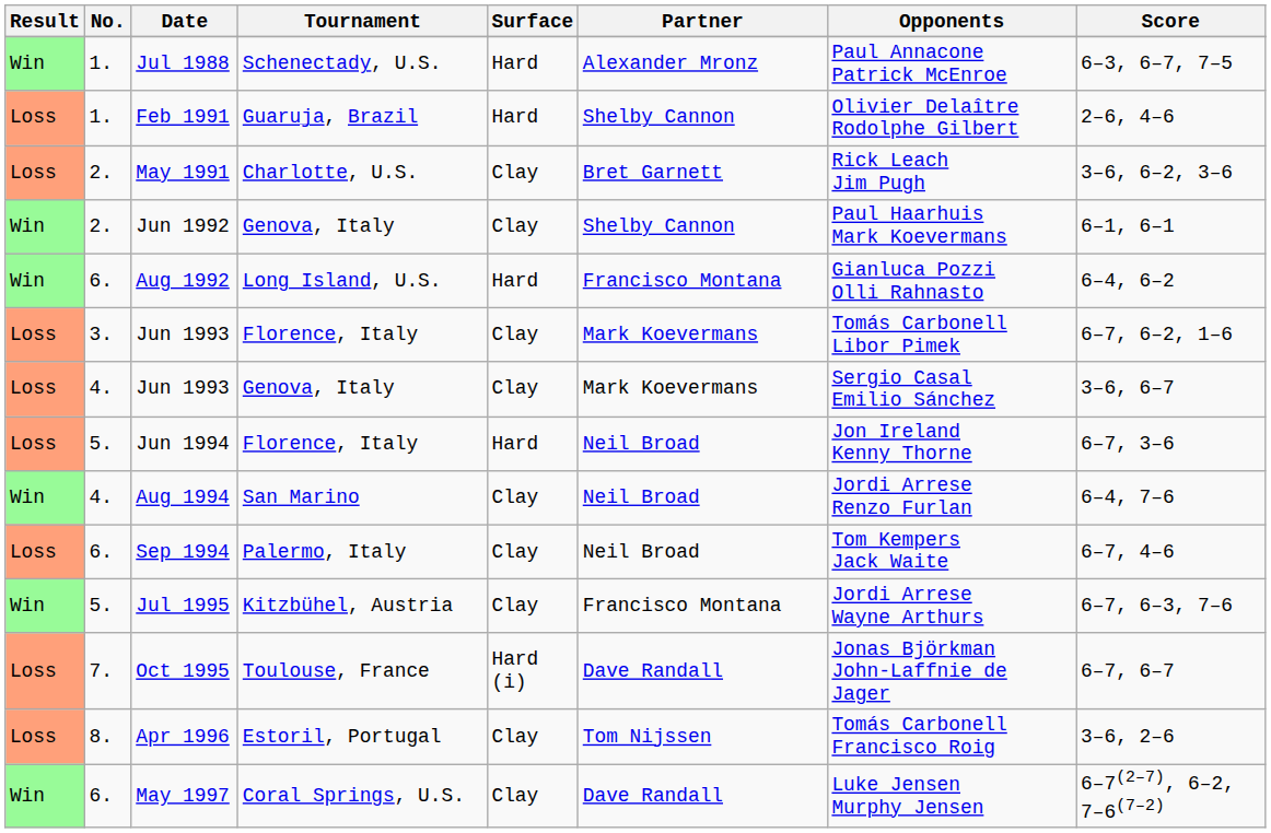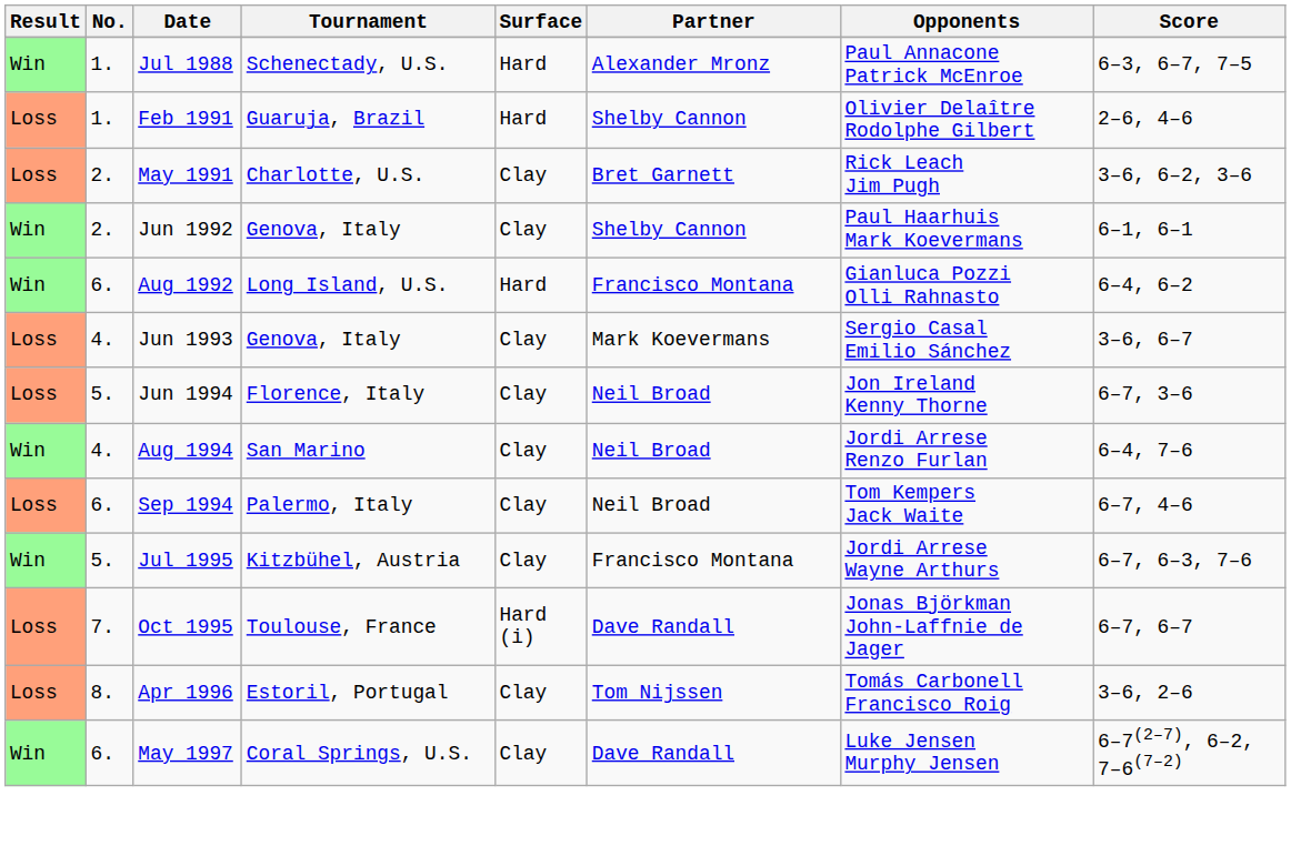 <table class="sortable wikitable">
 <tr>
 <th style="width:40px">Result</th>
 <th style="width:25px">No.</th>
 <th style="width:65px">Date</th>
 <th style="width:160px">Tournament</th>
 <th style="width:50px">Surface</th>
 <th style="width:160px">Partner</th>
 <th style="width:160px">Opponents</th>
 <th style="width:120px" class="unsortable">Score</th>
 </tr>
 <tr>
 </tr>
 <tr>
 <td style="background:#98fb98;">Win</td>
 <td>1.</td>
 <td><a href='#'>Jul 1988</a></td>
 <td><a href='#'>Schenectady</a>, U.S.</td>
 <td>Hard</td>
 <td> <a href='#'>Alexander Mronz</a></td>
 <td> <a href='#'>Paul Annacone</a> <br>  <a href='#'>Patrick McEnroe</a></td>
 <td>6–3, 6–7, 7–5</td>
 </tr>
 <tr>
 <td style="background:#ffa07a;">Loss</td>
 <td>1.</td>
 <td><a href='#'>Feb 1991</a></td>
 <td><a href='#'>Guaruja</a>, <a href='#'>Brazil</a></td>
 <td>Hard</td>
 <td> <a href='#'>Shelby Cannon</a></td>
 <td> <a href='#'>Olivier Delaître</a> <br>  <a href='#'>Rodolphe Gilbert</a></td>
 <td>2–6, 4–6</td>
 </tr>
 <tr>
 <td style="background:#ffa07a;">Loss</td>
 <td>2.</td>
 <td><a href='#'>May 1991</a></td>
 <td><a href='#'>Charlotte</a>, U.S.</td>
 <td>Clay</td>
 <td> <a href='#'>Bret Garnett</a></td>
 <td> <a href='#'>Rick Leach</a> <br>  <a href='#'>Jim Pugh</a></td>
 <td>3–6, 6–2, 3–6</td>
 </tr>
 <tr>
 <td style="background:#98fb98;">Win</td>
 <td>2.</td>
 <td>Jun 1992</td>
 <td><a href='#'>Genova</a>, Italy</td>
 <td>Clay</td>
 <td> <a href='#'>Shelby Cannon</a></td>
 <td> <a href='#'>Paul Haarhuis</a> <br>  <a href='#'>Mark Koevermans</a></td>
 <td>6–1, 6–1</td>
 </tr>
 <tr>
 <td style="background:#98fb98;">Win</td>
 <td>6.</td>
 <td><a href='#'>Aug 1992</a></td>
 <td><a href='#'>Long Island</a>, U.S.</td>
 <td>Hard</td>
 <td> <a href='#'>Francisco Montana</a></td>
 <td> <a href='#'>Gianluca Pozzi</a> <br>  <a href='#'>Olli Rahnasto</a></td>
 <td>6–4, 6–2</td>
 </tr>
 <tr>
 <td style="background:#ffa07a;">Loss</td>
-<td>3.</td>
-<td>Jun 1993</td>
-<td><a href='#'>Florence</a>, Italy</td>
-<td>Clay</td>
-<td> <a href='#'>Mark Koevermans</a></td>
-<td> <a href='#'>Tomás Carbonell</a> <br>  <a href='#'>Libor Pimek</a></td>
-<td>6–7, 6–2, 1–6</td>
-</tr>
-<tr>
-<td style="background:#ffa07a;">Loss</td>
 <td>4.</td>
 <td>Jun 1993</td>
 <td><a href='#'>Genova</a>, Italy</td>
 <td>Clay</td>
 <td> Mark Koevermans</td>
 <td> <a href='#'>Sergio Casal</a> <br>  <a href='#'>Emilio Sánchez</a></td>
 <td>3–6, 6–7</td>
 </tr>
 <tr>
 <td style="background:#ffa07a;">Loss</td>
 <td>5.</td>
 <td>Jun 1994</td>
 <td><a href='#'>Florence</a>, Italy</td>
-<td>Hard</td>
+<td>Clay</td>
 <td> <a href='#'>Neil Broad</a></td>
 <td> <a href='#'>Jon Ireland</a> <br>  <a href='#'>Kenny Thorne</a></td>
 <td>6–7, 3–6</td>
 </tr>
 <tr>
 <td style="background:#98fb98;">Win</td>
 <td>4.</td>
 <td><a href='#'>Aug 1994</a></td>
 <td><a href='#'>San Marino</a></td>
 <td>Clay</td>
 <td> <a href='#'>Neil Broad</a></td>
 <td> <a href='#'>Jordi Arrese</a> <br>  <a href='#'>Renzo Furlan</a></td>
 <td>6–4, 7–6</td>
 </tr>
 <tr>
 <td style="background:#ffa07a;">Loss</td>
 <td>6.</td>
 <td><a href='#'>Sep 1994</a></td>
 <td><a href='#'>Palermo</a>, Italy</td>
 <td>Clay</td>
 <td> Neil Broad</td>
 <td> <a href='#'>Tom Kempers</a> <br>  <a href='#'>Jack Waite</a></td>
 <td>6–7, 4–6</td>
 </tr>
 <tr>
 <td style="background:#98fb98;">Win</td>
 <td>5.</td>
 <td><a href='#'>Jul 1995</a></td>
 <td><a href='#'>Kitzbühel</a>, Austria</td>
 <td>Clay</td>
 <td> Francisco Montana</td>
 <td> <a href='#'>Jordi Arrese</a> <br>  <a href='#'>Wayne Arthurs</a></td>
 <td>6–7, 6–3, 7–6</td>
 </tr>
 <tr>
 <td style="background:#ffa07a;">Loss</td>
 <td>7.</td>
 <td><a href='#'>Oct 1995</a></td>
 <td><a href='#'>Toulouse</a>, France</td>
 <td>Hard (i)</td>
 <td> <a href='#'>Dave Randall</a></td>
 <td> <a href='#'>Jonas Björkman</a> <br>  <a href='#'>John-Laffnie de Jager</a></td>
 <td>6–7, 6–7</td>
 </tr>
 <tr>
 <td style="background:#ffa07a;">Loss</td>
 <td>8.</td>
 <td><a href='#'>Apr 1996</a></td>
 <td><a href='#'>Estoril</a>, Portugal</td>
 <td>Clay</td>
 <td> <a href='#'>Tom Nijssen</a></td>
 <td> <a href='#'>Tomás Carbonell</a> <br>  <a href='#'>Francisco Roig</a></td>
 <td>3–6, 2–6</td>
 </tr>
 <tr>
 <td style="background:#98fb98;">Win</td>
 <td>6.</td>
 <td><a href='#'>May 1997</a></td>
 <td><a href='#'>Coral Springs</a>, U.S.</td>
 <td>Clay</td>
 <td> <a href='#'>Dave Randall</a></td>
 <td> <a href='#'>Luke Jensen</a> <br>  <a href='#'>Murphy Jensen</a></td>
 <td>6–7<sup>(2–7)</sup>, 6–2, 7–6<sup>(7–2)</sup></td>
 </tr>
 </table>
